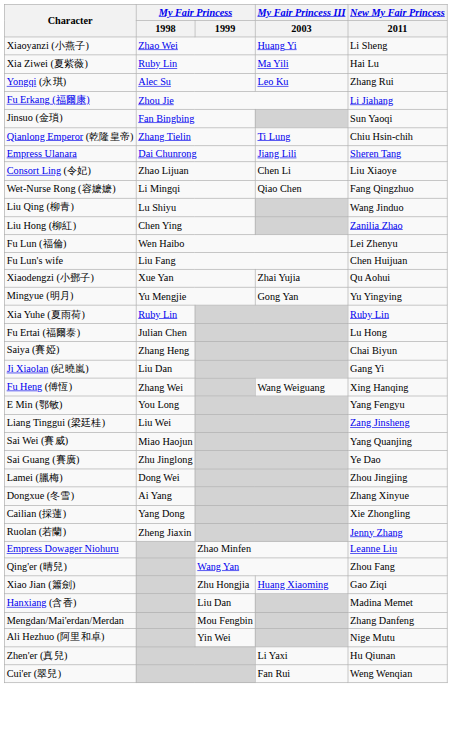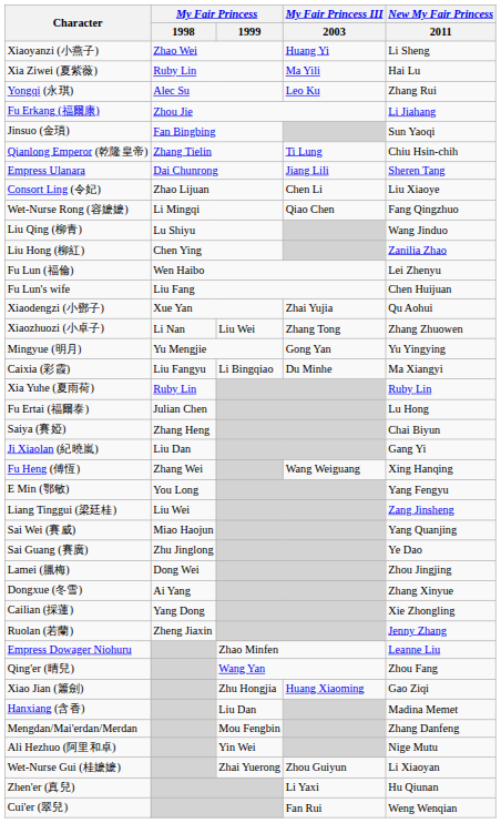 <table class="wikitable">
 <tr>
 <th rowspan=2>Character</th>
 <th colspan=2><em><a href='#'>My Fair Princess</a></em></th>
 <th><em><a href='#'>My Fair Princess III</a></em></th>
 <th><em><a href='#'>New My Fair Princess</a></em></th>
 </tr>
 <tr>
 <th>1998</th>
 <th>1999</th>
 <th>2003</th>
 <th>2011</th>
 </tr>
 <tr>
 <td>Xiaoyanzi (小燕子)</td>
 <td colspan="2"><a href='#'>Zhao Wei</a></td>
 <td><a href='#'>Huang Yi</a></td>
 <td>Li Sheng</td>
 </tr>
 <tr>
 <td>Xia Ziwei (夏紫薇)</td>
 <td colspan="2"><a href='#'>Ruby Lin</a></td>
 <td><a href='#'>Ma Yili</a></td>
 <td>Hai Lu</td>
 </tr>
 <tr>
 <td><a href='#'>Yongqi</a> (永琪)</td>
 <td colspan="2"><a href='#'>Alec Su</a></td>
 <td><a href='#'>Leo Ku</a></td>
 <td>Zhang Rui</td>
 </tr>
 <tr>
 <td><a href='#'>Fu Erkang (福爾康)</a></td>
 <td colspan="3"><a href='#'>Zhou Jie</a></td>
 <td><a href='#'>Li Jiahang</a></td>
 </tr>
 <tr>
 <td>Jinsuo (金瑣)</td>
 <td colspan="2"><a href='#'>Fan Bingbing</a></td>
 <td style="background-color:lightgrey;"></td>
 <td>Sun Yaoqi</td>
 </tr>
 <tr>
 <td><a href='#'>Qianlong Emperor</a> (乾隆皇帝)</td>
 <td colspan="2"><a href='#'>Zhang Tielin</a></td>
 <td><a href='#'>Ti Lung</a></td>
 <td>Chiu Hsin-chih</td>
 </tr>
 <tr>
 <td><a href='#'>Empress Ulanara</a></td>
 <td colspan="2"><a href='#'>Dai Chunrong</a></td>
 <td><a href='#'>Jiang Lili</a></td>
 <td><a href='#'>Sheren Tang</a></td>
 </tr>
 <tr>
 <td><a href='#'>Consort Ling</a> (令妃)</td>
 <td colspan="2">Zhao Lijuan</td>
 <td>Chen Li</td>
 <td>Liu Xiaoye</td>
 </tr>
 <tr>
 <td>Wet-Nurse Rong (容嬷嬷)</td>
 <td colspan="2">Li Mingqi</td>
 <td>Qiao Chen</td>
 <td>Fang Qingzhuo</td>
 </tr>
 <tr>
 <td>Liu Qing (柳青)</td>
 <td colspan="2">Lu Shiyu</td>
 <td style="background-color:lightgrey;"></td>
 <td>Wang Jinduo</td>
 </tr>
 <tr>
 <td>Liu Hong (柳紅)</td>
 <td colspan="2">Chen Ying</td>
 <td style="background-color:lightgrey;"></td>
 <td><a href='#'>Zanilia Zhao</a></td>
 </tr>
 <tr>
 <td>Fu Lun (福倫)</td>
 <td colspan="3">Wen Haibo</td>
 <td>Lei Zhenyu</td>
 </tr>
 <tr>
 <td>Fu Lun's wife</td>
 <td colspan="3">Liu Fang</td>
 <td>Chen Huijuan</td>
 </tr>
 <tr>
 <td>Xiaodengzi (小鄧子)</td>
 <td colspan="2">Xue Yan</td>
 <td>Zhai Yujia</td>
 <td>Qu Aohui</td>
 </tr>
 <tr>
+<td>Xiaozhuozi (小卓子)</td>
+<td>Li Nan</td>
+<td>Liu Wei</td>
+<td>Zhang Tong</td>
+<td>Zhang Zhuowen</td>
+</tr>
+<tr>
 <td>Mingyue (明月)</td>
 <td colspan="2">Yu Mengjie</td>
 <td>Gong Yan</td>
 <td>Yu Yingying</td>
+</tr>
+<tr>
+<td>Caixia (彩霞)</td>
+<td>Liu Fangyu</td>
+<td>Li Bingqiao</td>
+<td>Du Minhe</td>
+<td>Ma Xiangyi</td>
 </tr>
 <tr>
 <td>Xia Yuhe (夏雨荷)</td>
 <td><a href='#'>Ruby Lin</a></td>
 <td colspan="2" style="background-color:lightgrey;"></td>
 <td><a href='#'>Ruby Lin</a></td>
 </tr>
 <tr>
 <td>Fu Ertai (福爾泰)</td>
 <td>Julian Chen</td>
 <td colspan="2" style="background-color:lightgrey;"></td>
 <td>Lu Hong</td>
 </tr>
 <tr>
 <td>Saiya (賽婭)</td>
 <td>Zhang Heng</td>
 <td colspan="2" style="background-color:lightgrey;"></td>
 <td>Chai Biyun</td>
 </tr>
 <tr>
 <td><a href='#'>Ji Xiaolan</a> (紀曉嵐)</td>
 <td>Liu Dan</td>
 <td colspan="2" style="background-color:lightgrey;"></td>
 <td>Gang Yi</td>
 </tr>
 <tr>
 <td><a href='#'>Fu Heng</a> (傅恆)</td>
 <td>Zhang Wei</td>
 <td style="background-color:lightgrey;"></td>
 <td>Wang Weiguang</td>
 <td>Xing Hanqing</td>
 </tr>
 <tr>
 <td>E Min (鄂敏)</td>
 <td>You Long</td>
 <td colspan="2" style="background-color:lightgrey;"></td>
 <td>Yang Fengyu</td>
 </tr>
 <tr>
 <td>Liang Tinggui (梁廷桂)</td>
 <td>Liu Wei</td>
 <td colspan="2" style="background-color:lightgrey;"></td>
 <td><a href='#'>Zang Jinsheng</a></td>
 </tr>
 <tr>
 <td>Sai Wei (賽威)</td>
 <td>Miao Haojun</td>
 <td colspan="2" style="background-color:lightgrey;"></td>
 <td>Yang Quanjing</td>
 </tr>
 <tr>
 <td>Sai Guang (賽廣)</td>
 <td>Zhu Jinglong</td>
 <td colspan="2" style="background-color:lightgrey;"></td>
 <td>Ye Dao</td>
 </tr>
 <tr>
 <td>Lamei (臘梅)</td>
 <td>Dong Wei</td>
 <td colspan="2" style="background-color:lightgrey;"></td>
 <td>Zhou Jingjing</td>
 </tr>
 <tr>
 <td>Dongxue (冬雪)</td>
 <td>Ai Yang</td>
 <td colspan="2" style="background-color:lightgrey;"></td>
 <td>Zhang Xinyue</td>
 </tr>
 <tr>
 <td>Cailian (採蓮)</td>
 <td>Yang Dong</td>
 <td colspan="2" style="background-color:lightgrey;"></td>
 <td>Xie Zhongling</td>
 </tr>
 <tr>
 <td>Ruolan (若蘭)</td>
 <td>Zheng Jiaxin</td>
 <td colspan="2" style="background-color:lightgrey;"></td>
 <td><a href='#'>Jenny Zhang</a></td>
 </tr>
 <tr>
 <td><a href='#'>Empress Dowager Niohuru</a></td>
 <td style="background-color:lightgrey;"></td>
 <td colspan="2">Zhao Minfen</td>
 <td><a href='#'>Leanne Liu</a></td>
 </tr>
 <tr>
 <td>Qing'er (晴兒)</td>
 <td style="background-color:lightgrey;"></td>
 <td colspan="2"><a href='#'>Wang Yan</a></td>
 <td>Zhou Fang</td>
 </tr>
 <tr>
 <td>Xiao Jian (簫劍)</td>
 <td style="background-color:lightgrey;"></td>
 <td>Zhu Hongjia</td>
 <td><a href='#'>Huang Xiaoming</a></td>
 <td>Gao Ziqi</td>
 </tr>
 <tr>
 <td><a href='#'>Hanxiang</a> (含香)</td>
 <td style="background-color:lightgrey;"></td>
 <td>Liu Dan</td>
 <td style="background-color:lightgrey;"></td>
 <td>Madina Memet</td>
 </tr>
 <tr>
 <td>Mengdan/Mai'erdan/Merdan</td>
 <td style="background-color:lightgrey;"></td>
 <td>Mou Fengbin</td>
 <td style="background-color:lightgrey;"></td>
 <td>Zhang Danfeng</td>
 </tr>
 <tr>
 <td>Ali Hezhuo (阿里和卓)</td>
 <td style="background-color:lightgrey;"></td>
 <td>Yin Wei</td>
 <td style="background-color:lightgrey;"></td>
 <td>Nige Mutu</td>
 </tr>
 <tr>
+<td>Wet-Nurse Gui (桂嬷嬷)</td>
+<td style="background-color:lightgrey;"></td>
+<td>Zhai Yuerong</td>
+<td>Zhou Guiyun</td>
+<td>Li Xiaoyan</td>
+</tr>
+<tr>
 <td>Zhen'er (真兒)</td>
 <td colspan="2" style="background-color:lightgrey;"></td>
 <td>Li Yaxi</td>
 <td>Hu Qiunan</td>
 </tr>
 <tr>
 <td>Cui'er (翠兒)</td>
 <td colspan="2" style="background-color:lightgrey;"></td>
 <td>Fan Rui</td>
 <td>Weng Wenqian</td>
 </tr>
 </table>
